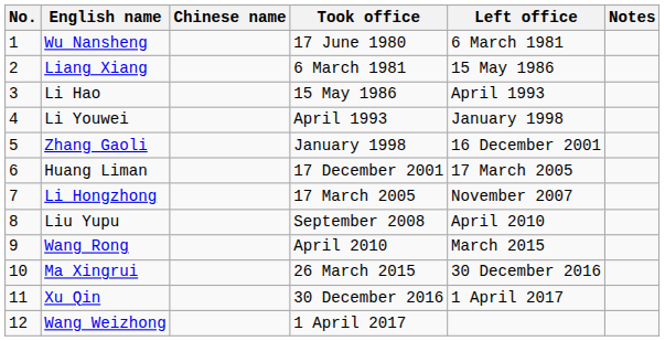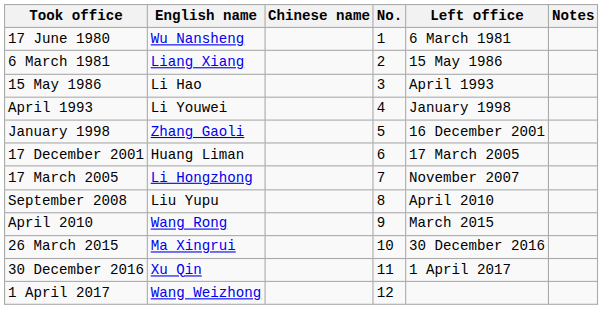 <table class="wikitable">
 <tr>
-<th>No.</th>
+<th>Took office</th>
 <th>English name</th>
 <th>Chinese name</th>
-<th>Took office</th>
+<th>No.</th>
 <th>Left office</th>
 <th>Notes</th>
 </tr>
 <tr>
-<td>1</td>
+<td>17 June 1980</td>
 <td><a href='#'>Wu Nansheng</a></td>
 <td></td>
-<td>17 June 1980</td>
+<td>1</td>
 <td>6 March 1981</td>
 <td></td>
 </tr>
 <tr>
-<td>2</td>
+<td>6 March 1981</td>
 <td><a href='#'>Liang Xiang</a></td>
 <td></td>
-<td>6 March 1981</td>
+<td>2</td>
 <td>15 May 1986</td>
 <td></td>
 </tr>
 <tr>
-<td>3</td>
+<td>15 May 1986</td>
 <td>Li Hao</td>
 <td></td>
-<td>15 May 1986</td>
+<td>3</td>
 <td>April 1993</td>
 <td></td>
 </tr>
 <tr>
-<td>4</td>
+<td>April 1993</td>
 <td>Li Youwei</td>
 <td></td>
-<td>April 1993</td>
+<td>4</td>
 <td>January 1998</td>
 <td></td>
 </tr>
 <tr>
-<td>5</td>
+<td>January 1998</td>
 <td><a href='#'>Zhang Gaoli</a></td>
 <td></td>
-<td>January 1998</td>
+<td>5</td>
 <td>16 December 2001</td>
 <td></td>
 </tr>
 <tr>
-<td>6</td>
+<td>17 December 2001</td>
 <td>Huang Liman</td>
 <td></td>
-<td>17 December 2001</td>
+<td>6</td>
 <td>17 March 2005</td>
 <td></td>
 </tr>
 <tr>
-<td>7</td>
+<td>17 March 2005</td>
 <td><a href='#'>Li Hongzhong</a></td>
 <td></td>
-<td>17 March 2005</td>
+<td>7</td>
 <td>November 2007</td>
 <td></td>
 </tr>
 <tr>
-<td>8</td>
+<td>September 2008</td>
 <td>Liu Yupu</td>
 <td></td>
-<td>September 2008</td>
+<td>8</td>
 <td>April 2010</td>
 <td></td>
 </tr>
 <tr>
-<td>9</td>
+<td>April 2010</td>
 <td><a href='#'>Wang Rong</a></td>
 <td></td>
-<td>April 2010</td>
+<td>9</td>
 <td>March 2015</td>
 <td></td>
 </tr>
 <tr>
-<td>10</td>
+<td>26 March 2015</td>
 <td><a href='#'>Ma Xingrui</a></td>
 <td></td>
-<td>26 March 2015</td>
+<td>10</td>
 <td>30 December 2016</td>
 <td></td>
 </tr>
 <tr>
-<td>11</td>
+<td>30 December 2016</td>
 <td><a href='#'>Xu Qin</a></td>
 <td></td>
-<td>30 December 2016</td>
+<td>11</td>
 <td>1 April 2017</td>
 <td></td>
 </tr>
 <tr>
-<td>12</td>
+<td>1 April 2017</td>
 <td><a href='#'>Wang Weizhong</a></td>
 <td></td>
-<td>1 April 2017</td>
+<td>12</td>
 <td></td>
 <td></td>
 </tr>
 </table>
